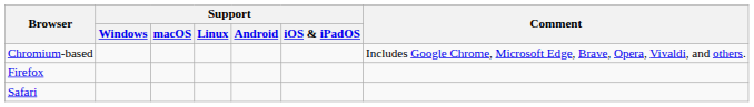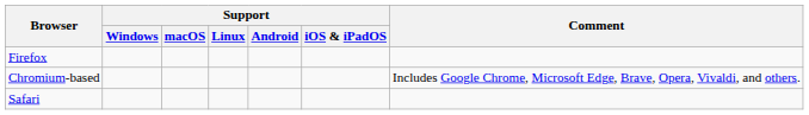 <table class="wikitable">
 <tr>
 <th rowspan="2">Browser</th>
 <th colspan="5">Support</th>
 <th rowspan="2">Comment</th>
 </tr>
 <tr>
 <th><a href='#'>Windows</a></th>
 <th><a href='#'>macOS</a></th>
 <th><a href='#'>Linux</a></th>
 <th><a href='#'>Android</a></th>
 <th><a href='#'>iOS</a> & <a href='#'>iPadOS</a></th>
 </tr>
 <tr>
+<td><a href='#'>Firefox</a></td>
+<td> </td>
+<td> </td>
+<td> </td>
+<td></td>
+<td></td>
+<td></td>
+</tr>
+<tr>
 <td><a href='#'>Chromium</a>-based</td>
 <td></td>
 <td></td>
 <td></td>
 <td></td>
 <td></td>
 <td>Includes <a href='#'>Google Chrome</a>, <a href='#'>Microsoft Edge</a>, <a href='#'>Brave</a>, <a href='#'>Opera</a>, <a href='#'>Vivaldi</a>, and <a href='#'>others</a>.</td>
-</tr>
-<tr>
-<td><a href='#'>Firefox</a></td>
-<td> </td>
-<td> </td>
-<td> </td>
-<td></td>
-<td></td>
-<td></td>
 </tr>
 <tr>
 <td><a href='#'>Safari</a></td>
 <td></td>
 <td> </td>
 <td></td>
 <td></td>
 <td> </td>
 <td></td>
 </tr>
 </table>
